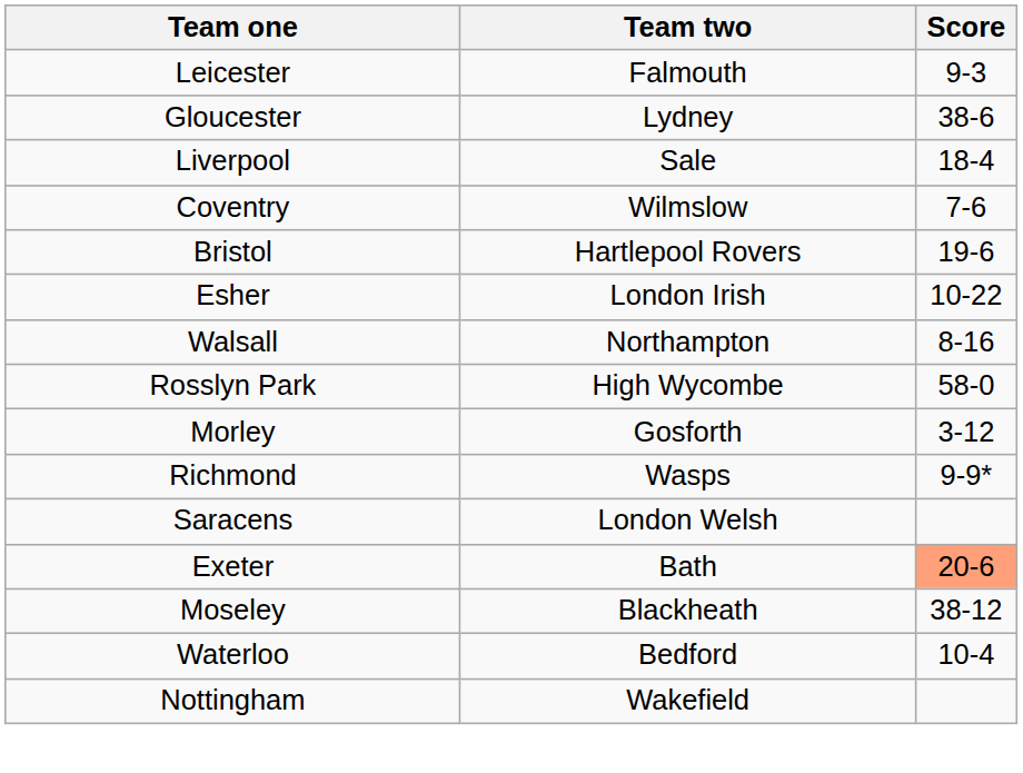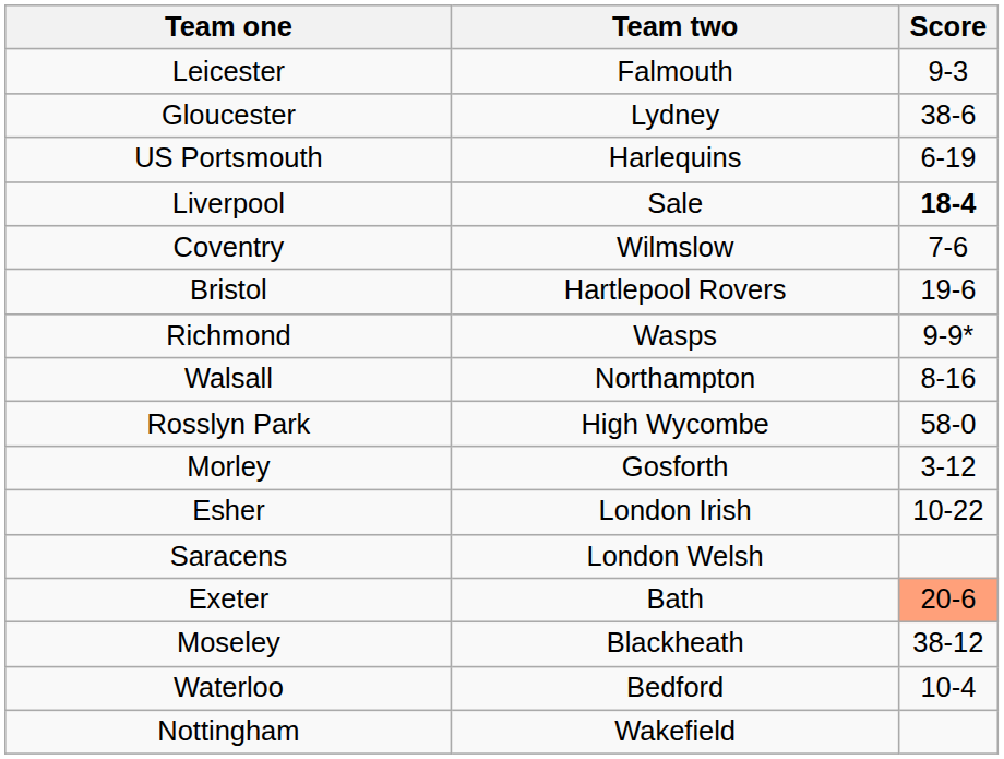 <table class="wikitable" style="text-align: center">
 <tr>
 <th width=250>Team one</th>
 <th width=250>Team two</th>
 <th width=50>Score</th>
 </tr>
 <tr>
 <td>Leicester</td>
 <td>Falmouth</td>
 <td>9-3</td>
 </tr>
 <tr>
 <td>Gloucester</td>
 <td>Lydney</td>
 <td>38-6</td>
 </tr>
 <tr>
+<td>US Portsmouth</td>
+<td>Harlequins</td>
+<td>6-19</td>
+</tr>
+<tr>
 <td>Liverpool</td>
 <td>Sale</td>
-<td>18-4</td>
+<td><strong>18-4</strong></td>
 </tr>
 <tr>
 <td>Coventry</td>
 <td>Wilmslow</td>
 <td>7-6</td>
 </tr>
 <tr>
 <td>Bristol</td>
 <td>Hartlepool Rovers</td>
 <td>19-6</td>
 </tr>
 <tr>
-<td>Esher</td>
-<td>London Irish</td>
-<td>10-22</td>
+<td>Richmond</td>
+<td>Wasps</td>
+<td>9-9*</td>
 </tr>
 <tr>
 <td>Walsall</td>
 <td>Northampton</td>
 <td>8-16</td>
 </tr>
 <tr>
 <td>Rosslyn Park</td>
 <td>High Wycombe</td>
 <td>58-0</td>
 </tr>
 <tr>
 <td>Morley</td>
 <td>Gosforth</td>
 <td>3-12</td>
 </tr>
 <tr>
-<td>Richmond</td>
-<td>Wasps</td>
-<td>9-9*</td>
+<td>Esher</td>
+<td>London Irish</td>
+<td>10-22</td>
 </tr>
 <tr>
 <td>Saracens</td>
 <td>London Welsh</td>
 <td></td>
 </tr>
 <tr>
 <td>Exeter</td>
 <td>Bath</td>
 <td style="background: lightsalmon;">20-6</td>
 </tr>
 <tr>
 <td>Moseley</td>
 <td>Blackheath</td>
 <td>38-12</td>
 </tr>
 <tr>
 <td>Waterloo</td>
 <td>Bedford</td>
 <td>10-4</td>
 </tr>
 <tr>
 <td>Nottingham</td>
 <td>Wakefield</td>
 <td></td>
 </tr>
 </table>
